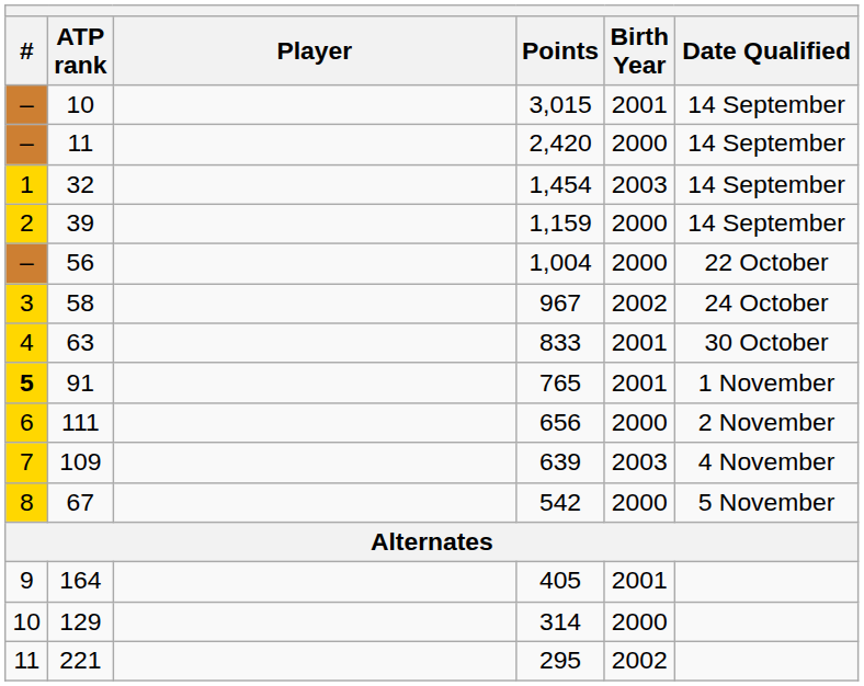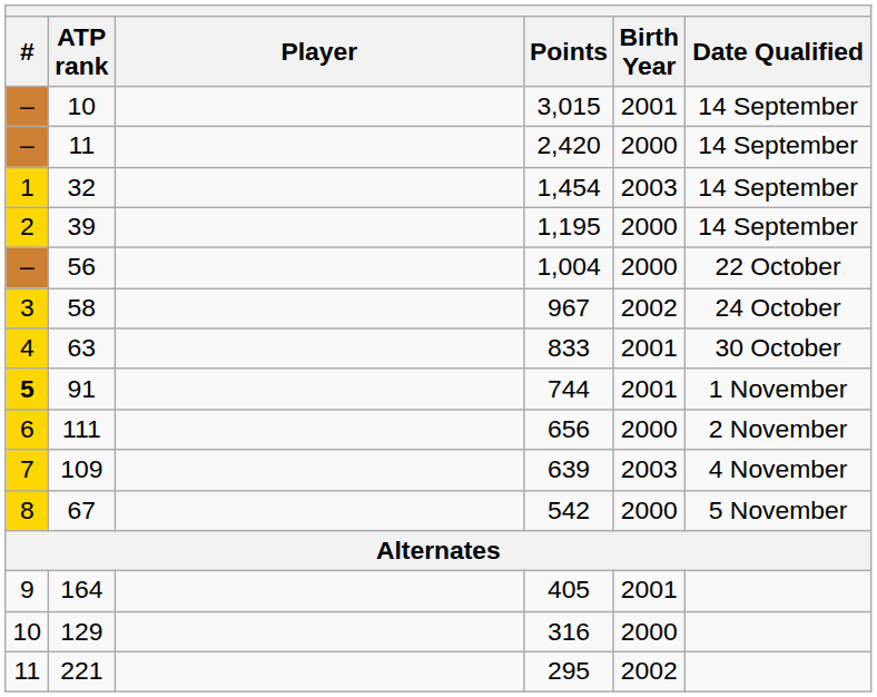 <table class=wikitable style=text-align:center>
 <tr>
 <th colspan="7"></th>
 </tr>
 <tr>
 <th width="20">#</th>
 <th width="20">ATP rank</th>
 <th width="250">Player</th>
 <th width="35">Points</th>
 <th width="25">Birth Year</th>
 <th width="110">Date Qualified</th>
 </tr>
 <tr>
 <td bgcolor=cd7f32>–</td>
 <td>10</td>
 <td align="left"></td>
 <td>3,015</td>
 <td>2001</td>
 <td>14 September</td>
 </tr>
 <tr>
 <td bgcolor=cd7f32>–</td>
 <td>11</td>
 <td align="left"></td>
 <td>2,420</td>
 <td>2000</td>
 <td>14 September</td>
 </tr>
 <tr>
 <td bgcolor=gold>1</td>
 <td>32</td>
 <td align="left"></td>
 <td>1,454</td>
 <td>2003</td>
 <td>14 September</td>
 </tr>
 <tr>
 <td bgcolor=gold>2</td>
 <td>39</td>
 <td align="left"></td>
-<td>1,159</td>
+<td>1,195</td>
 <td>2000</td>
 <td>14 September</td>
 </tr>
 <tr>
 <td bgcolor=cd7f32>–</td>
 <td>56</td>
 <td align="left"></td>
 <td>1,004</td>
 <td>2000</td>
 <td>22 October</td>
 </tr>
 <tr>
 <td bgcolor=gold>3</td>
 <td>58</td>
 <td align="left"></td>
 <td>967</td>
 <td>2002</td>
 <td>24 October</td>
 </tr>
 <tr>
 <td bgcolor=gold>4</td>
 <td>63</td>
 <td align="left"></td>
 <td>833</td>
 <td>2001</td>
 <td>30 October</td>
 </tr>
 <tr>
 <td bgcolor=gold><strong>5</strong></td>
 <td>91</td>
 <td align="left"></td>
-<td>765</td>
+<td>744</td>
 <td>2001</td>
 <td>1 November</td>
 </tr>
 <tr>
 <td bgcolor=gold>6</td>
 <td 7>111</td>
 <td align="left"></td>
 <td>656</td>
 <td>2000</td>
 <td>2 November</td>
 </tr>
 <tr>
 <td bgcolor=gold>7</td>
 <td>109</td>
 <td align="left"></td>
 <td>639</td>
 <td>2003</td>
 <td>4 November</td>
 </tr>
 <tr>
 <td bgcolor=gold>8</td>
 <td>67</td>
 <td align="left"></td>
 <td>542</td>
 <td>2000</td>
 <td>5 November</td>
 </tr>
 <tr>
 <th colspan="7"><strong>Alternates</strong></th>
 </tr>
 <tr>
 <td>9</td>
 <td>164</td>
 <td align="left"></td>
 <td>405</td>
 <td>2001</td>
 <td></td>
 </tr>
 <tr>
 <td>10</td>
 <td>129</td>
 <td align="left"></td>
-<td>314</td>
+<td>316</td>
 <td>2000</td>
 <td></td>
 </tr>
 <tr>
 <td>11</td>
 <td>221</td>
 <td align="left"></td>
 <td>295</td>
 <td>2002</td>
 <td></td>
 </tr>
 </table>
